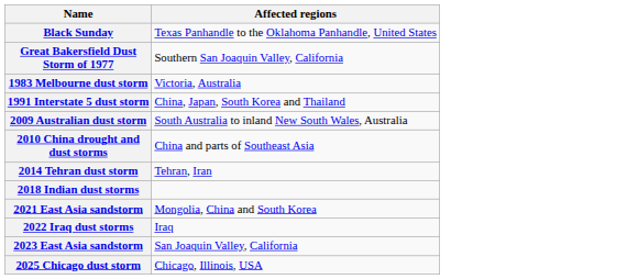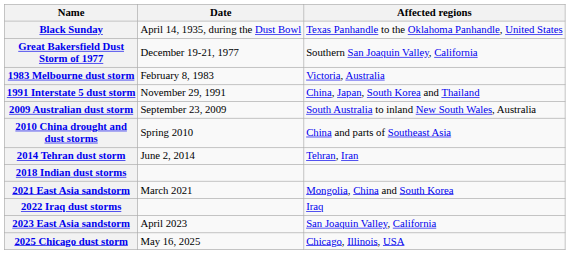 <table class="wikitable" style="font-size: 100%; width: auto;">
 <tr>
 <th style="width:12em">Name</th>
+<th>Date</th>
 <th>Affected regions</th>
 </tr>
 <tr>
 <th><a href='#'>Black Sunday</a></th>
+<td>April 14, 1935, during the <a href='#'>Dust Bowl</a></td>
 <td><a href='#'>Texas Panhandle</a> to the <a href='#'>Oklahoma Panhandle</a>, <a href='#'>United States</a></td>
 </tr>
 <tr>
 <th><a href='#'>Great Bakersfield Dust Storm of 1977</a></th>
+<td>December 19-21, 1977</td>
 <td>Southern <a href='#'>San Joaquin Valley</a>, <a href='#'>California</a></td>
 </tr>
 <tr>
 <th><a href='#'>1983 Melbourne dust storm</a></th>
+<td>February 8, 1983</td>
 <td><a href='#'>Victoria</a>, <a href='#'>Australia</a></td>
 </tr>
 <tr>
 <th><a href='#'>1991 Interstate 5 dust storm</a></th>
+<td>November 29, 1991</td>
 <td><a href='#'>China</a>, <a href='#'>Japan</a>, <a href='#'>South Korea</a> and <a href='#'>Thailand</a></td>
 </tr>
 <tr>
 <th><a href='#'>2009 Australian dust storm</a></th>
+<td>September 23, 2009</td>
 <td><a href='#'>South Australia</a> to inland <a href='#'>New South Wales</a>, Australia</td>
 </tr>
 <tr>
 <th><a href='#'>2010 China drought and dust storms</a></th>
+<td>Spring 2010</td>
 <td><a href='#'>China</a> and parts of <a href='#'>Southeast Asia</a></td>
 </tr>
 <tr>
 <th><a href='#'>2014 Tehran dust storm</a></th>
+<td>June 2, 2014</td>
 <td><a href='#'>Tehran</a>, <a href='#'>Iran</a></td>
 </tr>
 <tr>
 <th><a href='#'>2018 Indian dust storms</a></th>
 <td></td>
+<td></td>
 </tr>
 <tr>
 <th><a href='#'>2021 East Asia sandstorm</a></th>
+<td>March 2021</td>
 <td><a href='#'>Mongolia</a>, <a href='#'>China</a> and <a href='#'>South Korea</a></td>
 </tr>
 <tr>
 <th><a href='#'>2022 Iraq dust storms</a></th>
+<td></td>
 <td><a href='#'>Iraq</a></td>
 </tr>
 <tr>
 <th><a href='#'>2023 East Asia sandstorm</a></th>
+<td>April 2023</td>
 <td><a href='#'>San Joaquin Valley</a>, <a href='#'>California</a></td>
 </tr>
 <tr>
 <th><a href='#'>2025 Chicago dust storm</a></th>
+<td>May 16, 2025</td>
 <td><a href='#'>Chicago</a>, <a href='#'>Illinois</a>, <a href='#'>USA</a></td>
 </tr>
 </table>
